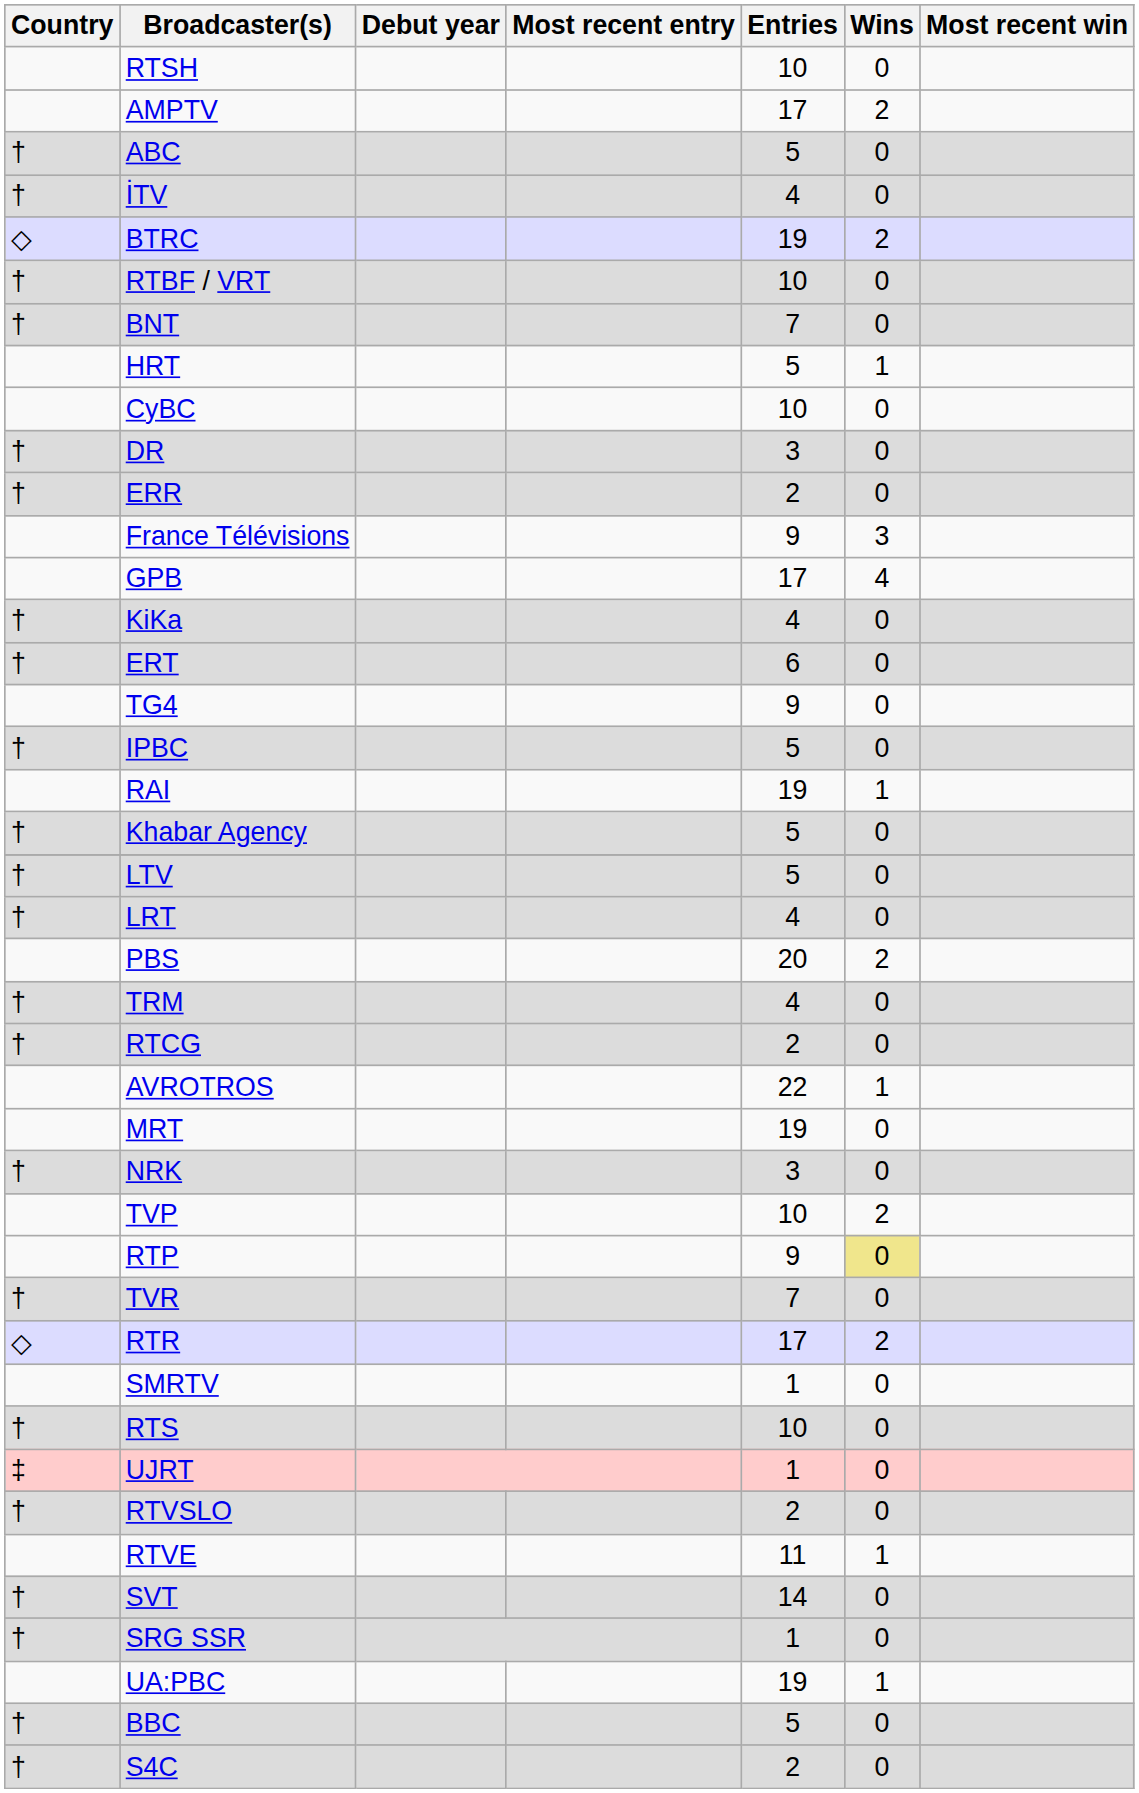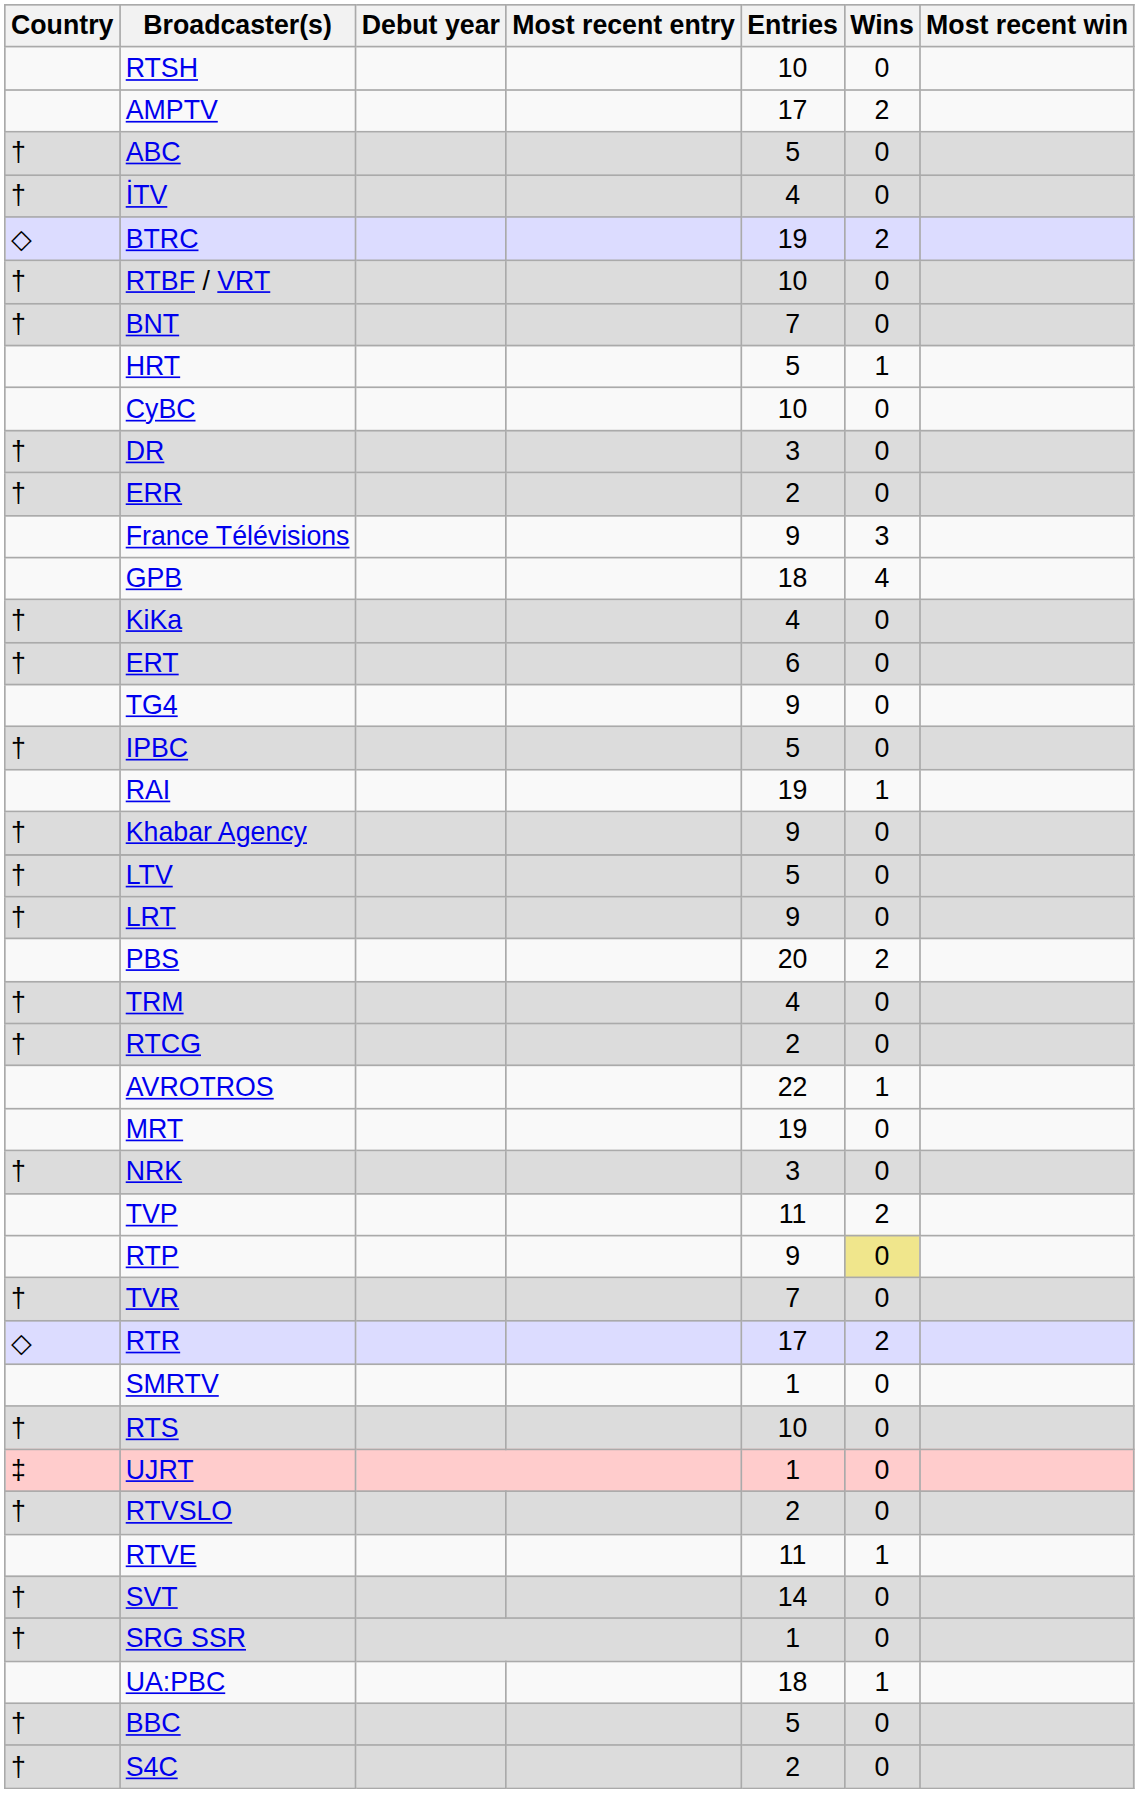 <table class="sortable wikitable" style="text-align:center;">
 <tr>
 <th scope="col">Country</th>
 <th scope="col" class="unsortable">Broadcaster(s)</th>
 <th scope="col">Debut year</th>
 <th scope="col">Most recent entry</th>
 <th scope="col">Entries</th>
 <th scope="col">Wins</th>
 <th scope="col">Most recent win</th>
 </tr>
 <tr>
 <td style="text-align:left;"></td>
 <td style="text-align:left;"><a href='#'>RTSH</a></td>
 <td></td>
 <td></td>
 <td>10</td>
 <td>0</td>
 <td></td>
 </tr>
 <tr>
 <td style="text-align:left;"></td>
 <td style="text-align:left;"><a href='#'>AMPTV</a></td>
 <td></td>
 <td></td>
 <td>17</td>
 <td>2</td>
 <td></td>
 </tr>
 <tr style="background-color:#DCDCDC;">
 <td style="text-align:left;"> †</td>
 <td style="text-align:left;"><a href='#'>ABC</a></td>
 <td></td>
 <td></td>
 <td>5</td>
 <td>0</td>
 <td></td>
 </tr>
 <tr style="background-color:#DCDCDC;">
 <td style="text-align:left;"> †</td>
 <td style="text-align:left;"><a href='#'>İTV</a></td>
 <td></td>
 <td></td>
 <td>4</td>
 <td>0</td>
 <td></td>
 </tr>
 <tr style="background-color:#DCDCFF;">
 <td style="text-align:left;"> ◇</td>
 <td style="text-align:left;"><a href='#'>BTRC</a></td>
 <td></td>
 <td></td>
 <td>19</td>
 <td>2</td>
 <td></td>
 </tr>
 <tr style="background-color:#DCDCDC;">
 <td style="text-align:left;"> †</td>
 <td style="text-align:left;"><a href='#'>RTBF</a> / <a href='#'>VRT</a></td>
 <td></td>
 <td></td>
 <td>10</td>
 <td>0</td>
 <td></td>
 </tr>
 <tr style="background-color:#DCDCDC;">
 <td style="text-align:left;"> †</td>
 <td style="text-align:left;"><a href='#'>BNT</a></td>
 <td></td>
 <td></td>
 <td>7</td>
 <td>0</td>
 <td></td>
 </tr>
 <tr>
 <td style="text-align:left;"></td>
 <td style="text-align:left;"><a href='#'>HRT</a></td>
 <td></td>
 <td></td>
 <td>5</td>
 <td>1</td>
 <td></td>
 </tr>
 <tr>
 <td style="text-align:left;"></td>
 <td style="text-align:left;"><a href='#'>CyBC</a></td>
 <td></td>
 <td></td>
 <td>10</td>
 <td>0</td>
 <td></td>
 </tr>
 <tr style="background-color:#DCDCDC;">
 <td style="text-align:left;"> †</td>
 <td style="text-align:left;"><a href='#'>DR</a></td>
 <td></td>
 <td></td>
 <td>3</td>
 <td>0</td>
 <td></td>
 </tr>
 <tr style="background-color:#DCDCDC;">
 <td style="text-align:left;"> †</td>
 <td style="text-align:left;"><a href='#'>ERR</a></td>
 <td></td>
 <td></td>
 <td>2</td>
 <td>0</td>
 <td></td>
 </tr>
 <tr>
 <td style="text-align:left;"></td>
 <td style="text-align:left;"><a href='#'>France Télévisions</a></td>
 <td></td>
 <td></td>
 <td>9</td>
 <td>3</td>
 <td></td>
 </tr>
 <tr>
 <td style="text-align:left;"></td>
 <td style="text-align:left;"><a href='#'>GPB</a></td>
 <td></td>
 <td></td>
-<td>17</td>
+<td>18</td>
 <td>4</td>
 <td></td>
 </tr>
 <tr style="background-color:#DCDCDC;">
 <td style="text-align:left;"> †</td>
 <td style="text-align:left;"><a href='#'>KiKa</a></td>
 <td></td>
 <td></td>
 <td>4</td>
 <td>0</td>
 <td></td>
 </tr>
 <tr style="background-color:#DCDCDC;">
 <td style="text-align:left;"> †</td>
 <td style="text-align:left;"><a href='#'>ERT</a></td>
 <td></td>
 <td></td>
 <td>6</td>
 <td>0</td>
 <td></td>
 </tr>
 <tr>
 <td style="text-align:left;"></td>
 <td style="text-align:left;"><a href='#'>TG4</a></td>
 <td></td>
 <td></td>
 <td>9</td>
 <td>0</td>
 <td></td>
 </tr>
 <tr style="background-color:#DCDCDC;">
 <td style="text-align:left;"> †</td>
 <td style="text-align:left;"><a href='#'>IPBC</a></td>
 <td></td>
 <td></td>
 <td>5</td>
 <td>0</td>
 <td></td>
 </tr>
 <tr>
 <td style="text-align:left;"></td>
 <td style="text-align:left;"><a href='#'>RAI</a></td>
 <td></td>
 <td></td>
 <td>19</td>
 <td>1</td>
 <td></td>
 </tr>
 <tr style="background-color:#DCDCDC;">
 <td style="text-align:left;"> †</td>
 <td style="text-align:left;"><a href='#'>Khabar Agency</a></td>
 <td></td>
 <td></td>
-<td>5</td>
+<td>9</td>
 <td>0</td>
 <td></td>
 </tr>
 <tr>
 </tr>
 <tr style="background-color:#DCDCDC;">
 <td style="text-align:left;"> †</td>
 <td style="text-align:left;"><a href='#'>LTV</a></td>
 <td></td>
 <td></td>
 <td>5</td>
 <td>0</td>
 <td></td>
 </tr>
 <tr style="background-color:#DCDCDC;">
 <td style="text-align:left;"> †</td>
 <td style="text-align:left;"><a href='#'>LRT</a></td>
 <td></td>
 <td></td>
-<td>4</td>
+<td>9</td>
 <td>0</td>
 <td></td>
 </tr>
 <tr>
 <td style="text-align:left;"></td>
 <td style="text-align:left;"><a href='#'>PBS</a></td>
 <td></td>
 <td></td>
 <td>20</td>
 <td>2</td>
 <td></td>
 </tr>
 <tr style="background-color:#DCDCDC;">
 <td style="text-align:left;"> †</td>
 <td style="text-align:left;"><a href='#'>TRM</a></td>
 <td></td>
 <td></td>
 <td>4</td>
 <td>0</td>
 <td></td>
 </tr>
 <tr style="background-color:#DCDCDC;">
 <td style="text-align:left;"> †</td>
 <td style="text-align:left;"><a href='#'>RTCG</a></td>
 <td></td>
 <td></td>
 <td>2</td>
 <td>0</td>
 <td></td>
 </tr>
 <tr>
 <td style="text-align:left;"></td>
 <td style="text-align:left;"><a href='#'>AVROTROS</a></td>
 <td></td>
 <td></td>
 <td>22</td>
 <td>1</td>
 <td></td>
 </tr>
 <tr>
 <td style="text-align:left;"></td>
 <td style="text-align:left;"><a href='#'>MRT</a></td>
 <td></td>
 <td></td>
 <td>19</td>
 <td>0</td>
 <td></td>
 </tr>
 <tr style="background-color:#DCDCDC;">
 <td style="text-align:left;"> †</td>
 <td style="text-align:left;"><a href='#'>NRK</a></td>
 <td></td>
 <td></td>
 <td>3</td>
 <td>0</td>
 <td></td>
 </tr>
 <tr>
 <td style="text-align:left;"></td>
 <td style="text-align:left;"><a href='#'>TVP</a></td>
 <td></td>
 <td></td>
-<td>10</td>
+<td>11</td>
 <td>2</td>
 <td></td>
 </tr>
 <tr>
 <td style="text-align:left;"></td>
 <td style="text-align:left;"><a href='#'>RTP</a></td>
 <td></td>
 <td></td>
 <td>9</td>
 <td style="background: khaki;">0</td>
 <td></td>
 </tr>
 <tr style="background-color:#DCDCDC;">
 <td style="text-align:left;"> †</td>
 <td style="text-align:left;"><a href='#'>TVR</a></td>
 <td></td>
 <td></td>
 <td>7</td>
 <td>0</td>
 <td></td>
 </tr>
 <tr style="background-color:#DCDCFF;">
 <td style="text-align:left;"> ◇</td>
 <td style="text-align:left;"><a href='#'>RTR</a></td>
 <td></td>
 <td></td>
 <td>17</td>
 <td>2</td>
 <td></td>
 </tr>
 <tr>
 <td style="text-align:left;"></td>
 <td style="text-align:left;"><a href='#'>SMRTV</a></td>
 <td></td>
 <td></td>
 <td>1</td>
 <td>0</td>
 <td></td>
 </tr>
 <tr style="background-color:#DCDCDC;">
 <td style="text-align:left;"> †</td>
 <td style="text-align:left;"><a href='#'>RTS</a></td>
 <td></td>
 <td></td>
 <td>10</td>
 <td>0</td>
 <td></td>
 </tr>
 <tr style="background-color:#FFCCCC;">
 <td style="text-align:left;"> ‡</td>
 <td style="text-align:left;"><a href='#'>UJRT</a></td>
 <td colspan="2"></td>
 <td>1</td>
 <td>0</td>
 <td></td>
 </tr>
 <tr style="background-color:#DCDCDC;">
 <td style="text-align:left;"> †</td>
 <td style="text-align:left;"><a href='#'>RTVSLO</a></td>
 <td></td>
 <td></td>
 <td>2</td>
 <td>0</td>
 <td></td>
 </tr>
 <tr>
 <td style="text-align:left;"></td>
 <td style="text-align:left;"><a href='#'>RTVE</a></td>
 <td></td>
 <td></td>
 <td>11</td>
 <td>1</td>
 <td></td>
 </tr>
 <tr style="background-color:#DCDCDC;">
 <td style="text-align:left;"> †</td>
 <td style="text-align:left;"><a href='#'>SVT</a></td>
 <td></td>
 <td></td>
 <td>14</td>
 <td>0</td>
 <td></td>
 </tr>
 <tr style="background-color:#DCDCDC;">
 <td style="text-align:left;"> †</td>
 <td style="text-align:left;"><a href='#'>SRG SSR</a></td>
 <td colspan="2"></td>
 <td>1</td>
 <td>0</td>
 <td></td>
 </tr>
 <tr>
 <td style="text-align:left;"></td>
 <td style="text-align:left;"><a href='#'>UA:PBC</a></td>
 <td></td>
 <td></td>
-<td>19</td>
+<td>18</td>
 <td>1</td>
 <td></td>
 </tr>
 <tr style="background-color:#DCDCDC;">
 <td style="text-align:left;"> †</td>
 <td style="text-align:left;"><a href='#'>BBC</a></td>
 <td></td>
 <td></td>
 <td>5</td>
 <td>0</td>
 <td></td>
 </tr>
 <tr style="background-color:#DCDCDC;">
 <td style="text-align:left;"> †</td>
 <td style="text-align:left;"><a href='#'>S4C</a></td>
 <td></td>
 <td></td>
 <td>2</td>
 <td>0</td>
 <td></td>
 </tr>
 </table>
